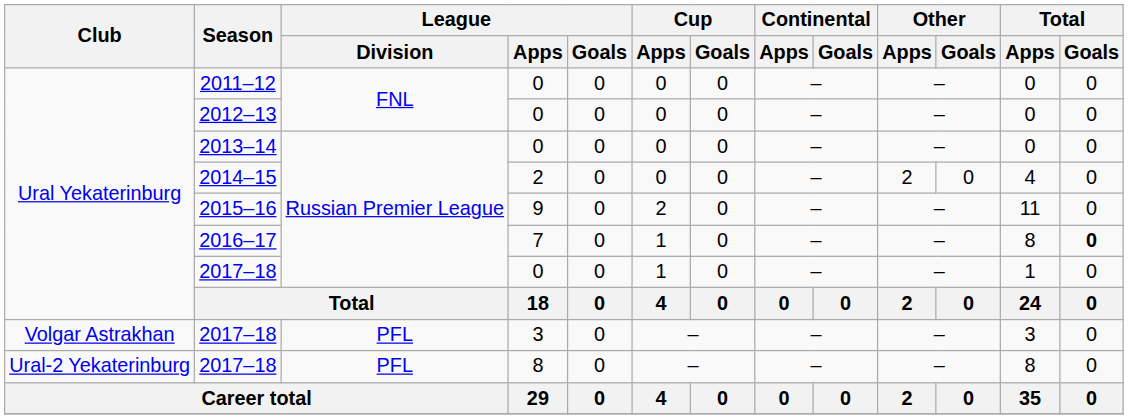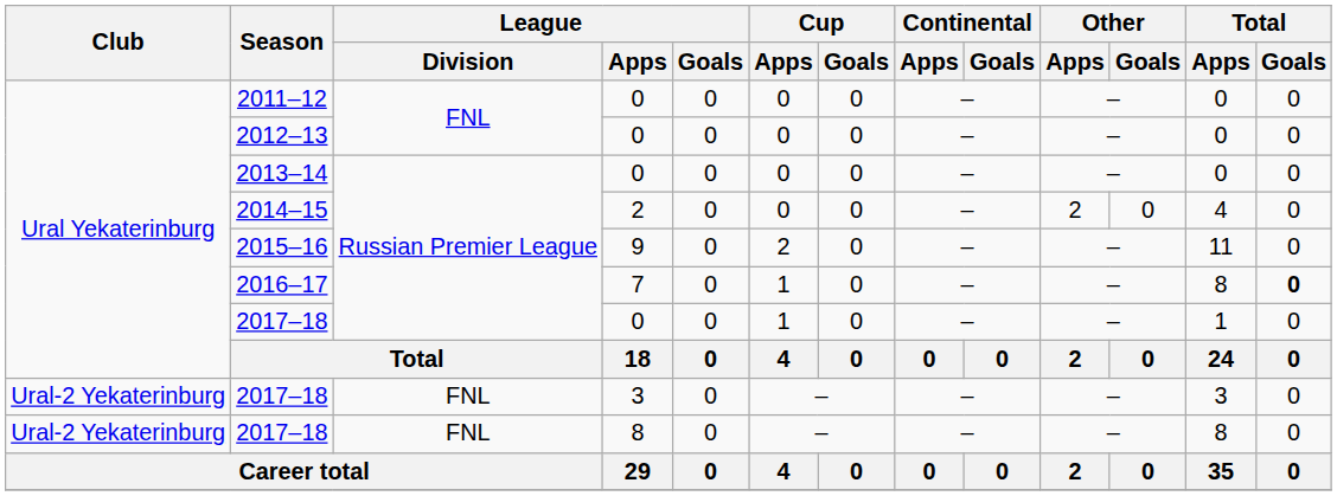 <table class="wikitable" style="text-align: center;">
 <tr>
 <th rowspan=2>Club</th>
 <th rowspan=2>Season</th>
 <th colspan=3>League</th>
 <th colspan=2>Cup</th>
 <th colspan=2>Continental</th>
 <th colspan=2>Other</th>
 <th colspan=2>Total</th>
 </tr>
 <tr>
 <th>Division</th>
 <th>Apps</th>
 <th>Goals</th>
 <th>Apps</th>
 <th>Goals</th>
 <th>Apps</th>
 <th>Goals</th>
 <th>Apps</th>
 <th>Goals</th>
 <th>Apps</th>
 <th>Goals</th>
 </tr>
 <tr>
 <td rowspan=8><a href='#'>Ural Yekaterinburg</a></td>
 <td><a href='#'>2011–12</a></td>
 <td rowspan=2><a href='#'>FNL</a></td>
 <td>0</td>
 <td>0</td>
 <td>0</td>
 <td>0</td>
 <td colspan=2>–</td>
 <td colspan=2>–</td>
 <td>0</td>
 <td>0</td>
 </tr>
 <tr>
 <td><a href='#'>2012–13</a></td>
 <td>0</td>
 <td>0</td>
 <td>0</td>
 <td>0</td>
 <td colspan=2>–</td>
 <td colspan=2>–</td>
 <td>0</td>
 <td>0</td>
 </tr>
 <tr>
 <td><a href='#'>2013–14</a></td>
 <td rowspan=5><a href='#'>Russian Premier League</a></td>
 <td>0</td>
 <td>0</td>
 <td>0</td>
 <td>0</td>
 <td colspan=2>–</td>
 <td colspan=2>–</td>
 <td>0</td>
 <td>0</td>
 </tr>
 <tr>
 <td><a href='#'>2014–15</a></td>
 <td>2</td>
 <td>0</td>
 <td>0</td>
 <td>0</td>
 <td colspan=2>–</td>
 <td>2</td>
 <td>0</td>
 <td>4</td>
 <td>0</td>
 </tr>
 <tr>
 <td><a href='#'>2015–16</a></td>
 <td>9</td>
 <td>0</td>
 <td>2</td>
 <td>0</td>
 <td colspan=2>–</td>
 <td colspan=2>–</td>
 <td>11</td>
 <td>0</td>
 </tr>
 <tr>
 <td><a href='#'>2016–17</a></td>
 <td>7</td>
 <td>0</td>
 <td>1</td>
 <td>0</td>
 <td colspan=2>–</td>
 <td colspan=2>–</td>
 <td>8</td>
 <td><strong>0</strong></td>
 </tr>
 <tr>
 <td><a href='#'>2017–18</a></td>
 <td>0</td>
 <td>0</td>
 <td>1</td>
 <td>0</td>
 <td colspan=2>–</td>
 <td colspan=2>–</td>
 <td>1</td>
 <td>0</td>
 </tr>
 <tr>
 <th colspan=2>Total</th>
 <th>18</th>
 <th>0</th>
 <th>4</th>
 <th>0</th>
 <th>0</th>
 <th>0</th>
 <th>2</th>
 <th>0</th>
 <th>24</th>
 <th>0</th>
 </tr>
 <tr>
-<td><a href='#'>Volgar Astrakhan</a></td>
+<td><a href='#'>Ural-2 Yekaterinburg</a></td>
 <td><a href='#'>2017–18</a></td>
-<td><a href='#'>PFL</a></td>
+<td>FNL</td>
 <td>3</td>
 <td>0</td>
 <td colspan=2>–</td>
 <td colspan=2>–</td>
 <td colspan=2>–</td>
 <td>3</td>
 <td>0</td>
 </tr>
 <tr>
 <td><a href='#'>Ural-2 Yekaterinburg</a></td>
 <td><a href='#'>2017–18</a></td>
-<td><a href='#'>PFL</a></td>
+<td>FNL</td>
 <td>8</td>
 <td>0</td>
 <td colspan=2>–</td>
 <td colspan=2>–</td>
 <td colspan=2>–</td>
 <td>8</td>
 <td>0</td>
 </tr>
 <tr>
 <th colspan=3>Career total</th>
 <th>29</th>
 <th>0</th>
 <th>4</th>
 <th>0</th>
 <th>0</th>
 <th>0</th>
 <th>2</th>
 <th>0</th>
 <th>35</th>
 <th>0</th>
 </tr>
 <tr>
 </tr>
 </table>
